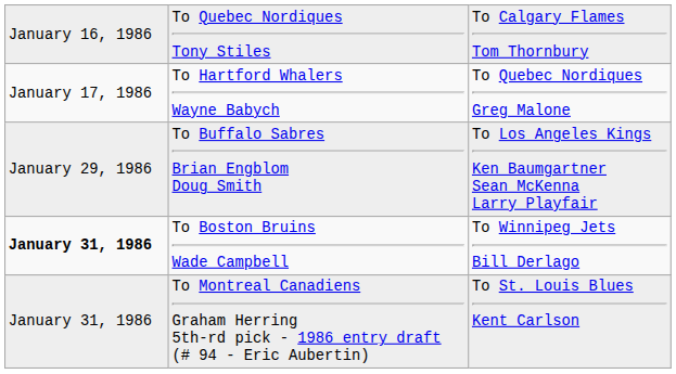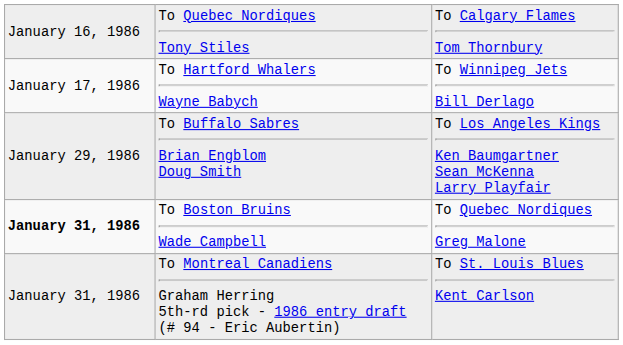 <table class="wikitable" style="border:1px solid #999; width:580px;">
 <tr style="background:#eee;">
 <td>January 16, 1986</td>
 <td valign="top">To <a href='#'>Quebec Nordiques</a><hr><a href='#'>Tony Stiles</a></td>
 <td valign="top">To <a href='#'>Calgary Flames</a><hr><a href='#'>Tom Thornbury</a></td>
 </tr>
 <tr>
 <td>January 17, 1986</td>
 <td valign="top">To <a href='#'>Hartford Whalers</a><hr><a href='#'>Wayne Babych</a></td>
-<td valign="top">To <a href='#'>Quebec Nordiques</a><hr><a href='#'>Greg Malone</a></td>
+<td valign="top">To <a href='#'>Winnipeg Jets</a><hr><a href='#'>Bill Derlago</a></td>
 </tr>
 <tr style="background:#eee;">
 <td>January 29, 1986</td>
 <td valign="top">To <a href='#'>Buffalo Sabres</a><hr><a href='#'>Brian Engblom</a><br><a href='#'>Doug Smith</a></td>
 <td valign="top">To <a href='#'>Los Angeles Kings</a><hr><a href='#'>Ken Baumgartner</a><br><a href='#'>Sean McKenna</a><br><a href='#'>Larry Playfair</a></td>
 </tr>
 <tr>
 <td><strong>January 31, 1986</strong></td>
 <td valign="top">To <a href='#'>Boston Bruins</a><hr><a href='#'>Wade Campbell</a></td>
-<td valign="top">To <a href='#'>Winnipeg Jets</a><hr><a href='#'>Bill Derlago</a></td>
+<td valign="top">To <a href='#'>Quebec Nordiques</a><hr><a href='#'>Greg Malone</a></td>
 </tr>
 <tr style="background:#eee;">
 <td>January 31, 1986</td>
 <td valign="top">To <a href='#'>Montreal Canadiens</a><hr>Graham Herring<br>5th-rd pick - <a href='#'>1986 entry draft</a><br>(# 94 - Eric Aubertin)</td>
 <td valign="top">To <a href='#'>St. Louis Blues</a><hr><a href='#'>Kent Carlson</a></td>
 </tr>
 </table>
